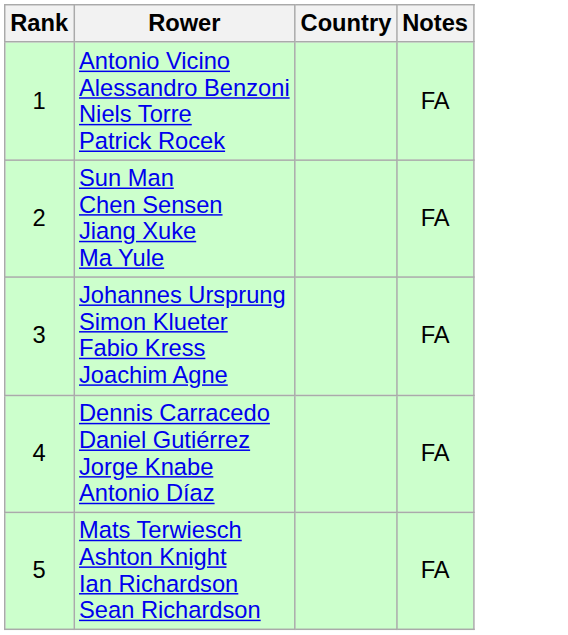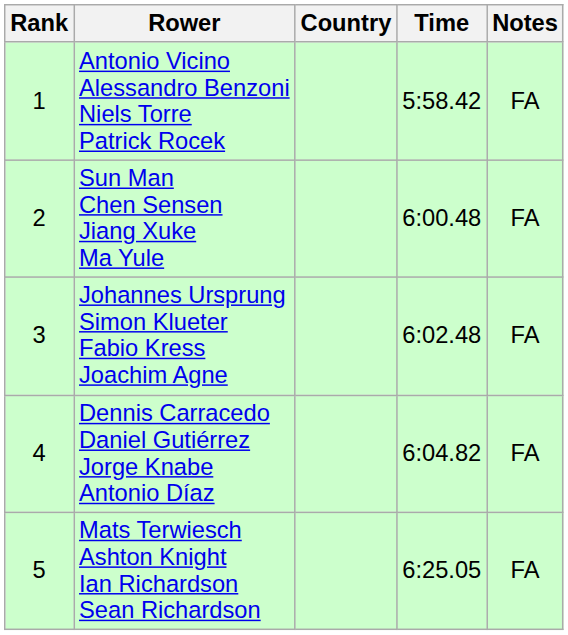 <table class="wikitable" style="text-align:center">
 <tr>
 <th>Rank</th>
 <th>Rower</th>
 <th>Country</th>
+<th>Time</th>
 <th>Notes</th>
 </tr>
 <tr bgcolor=ccffcc>
 <td>1</td>
 <td align="left"><a href='#'>Antonio Vicino</a><br><a href='#'>Alessandro Benzoni</a><br><a href='#'>Niels Torre</a><br><a href='#'>Patrick Rocek</a></td>
 <td align="left"></td>
+<td>5:58.42</td>
 <td>FA</td>
 </tr>
 <tr bgcolor=ccffcc>
 <td>2</td>
 <td align="left"><a href='#'>Sun Man</a><br><a href='#'>Chen Sensen</a><br><a href='#'>Jiang Xuke</a><br><a href='#'>Ma Yule</a></td>
 <td align="left"></td>
+<td>6:00.48</td>
 <td>FA</td>
 </tr>
 <tr bgcolor=ccffcc>
 <td>3</td>
 <td align="left"><a href='#'>Johannes Ursprung</a><br><a href='#'>Simon Klueter</a><br><a href='#'>Fabio Kress</a><br><a href='#'>Joachim Agne</a></td>
 <td align="left"></td>
+<td>6:02.48</td>
 <td>FA</td>
 </tr>
 <tr bgcolor=ccffcc>
 <td>4</td>
 <td align="left"><a href='#'>Dennis Carracedo</a><br><a href='#'>Daniel Gutiérrez</a><br><a href='#'>Jorge Knabe</a><br><a href='#'>Antonio Díaz</a></td>
 <td align="left"></td>
+<td>6:04.82</td>
 <td>FA</td>
 </tr>
 <tr bgcolor=ccffcc>
 <td>5</td>
 <td align="left"><a href='#'>Mats Terwiesch</a><br><a href='#'>Ashton Knight</a><br><a href='#'>Ian Richardson</a><br><a href='#'>Sean Richardson</a></td>
 <td align="left"></td>
+<td>6:25.05</td>
 <td>FA</td>
 </tr>
 </table>
